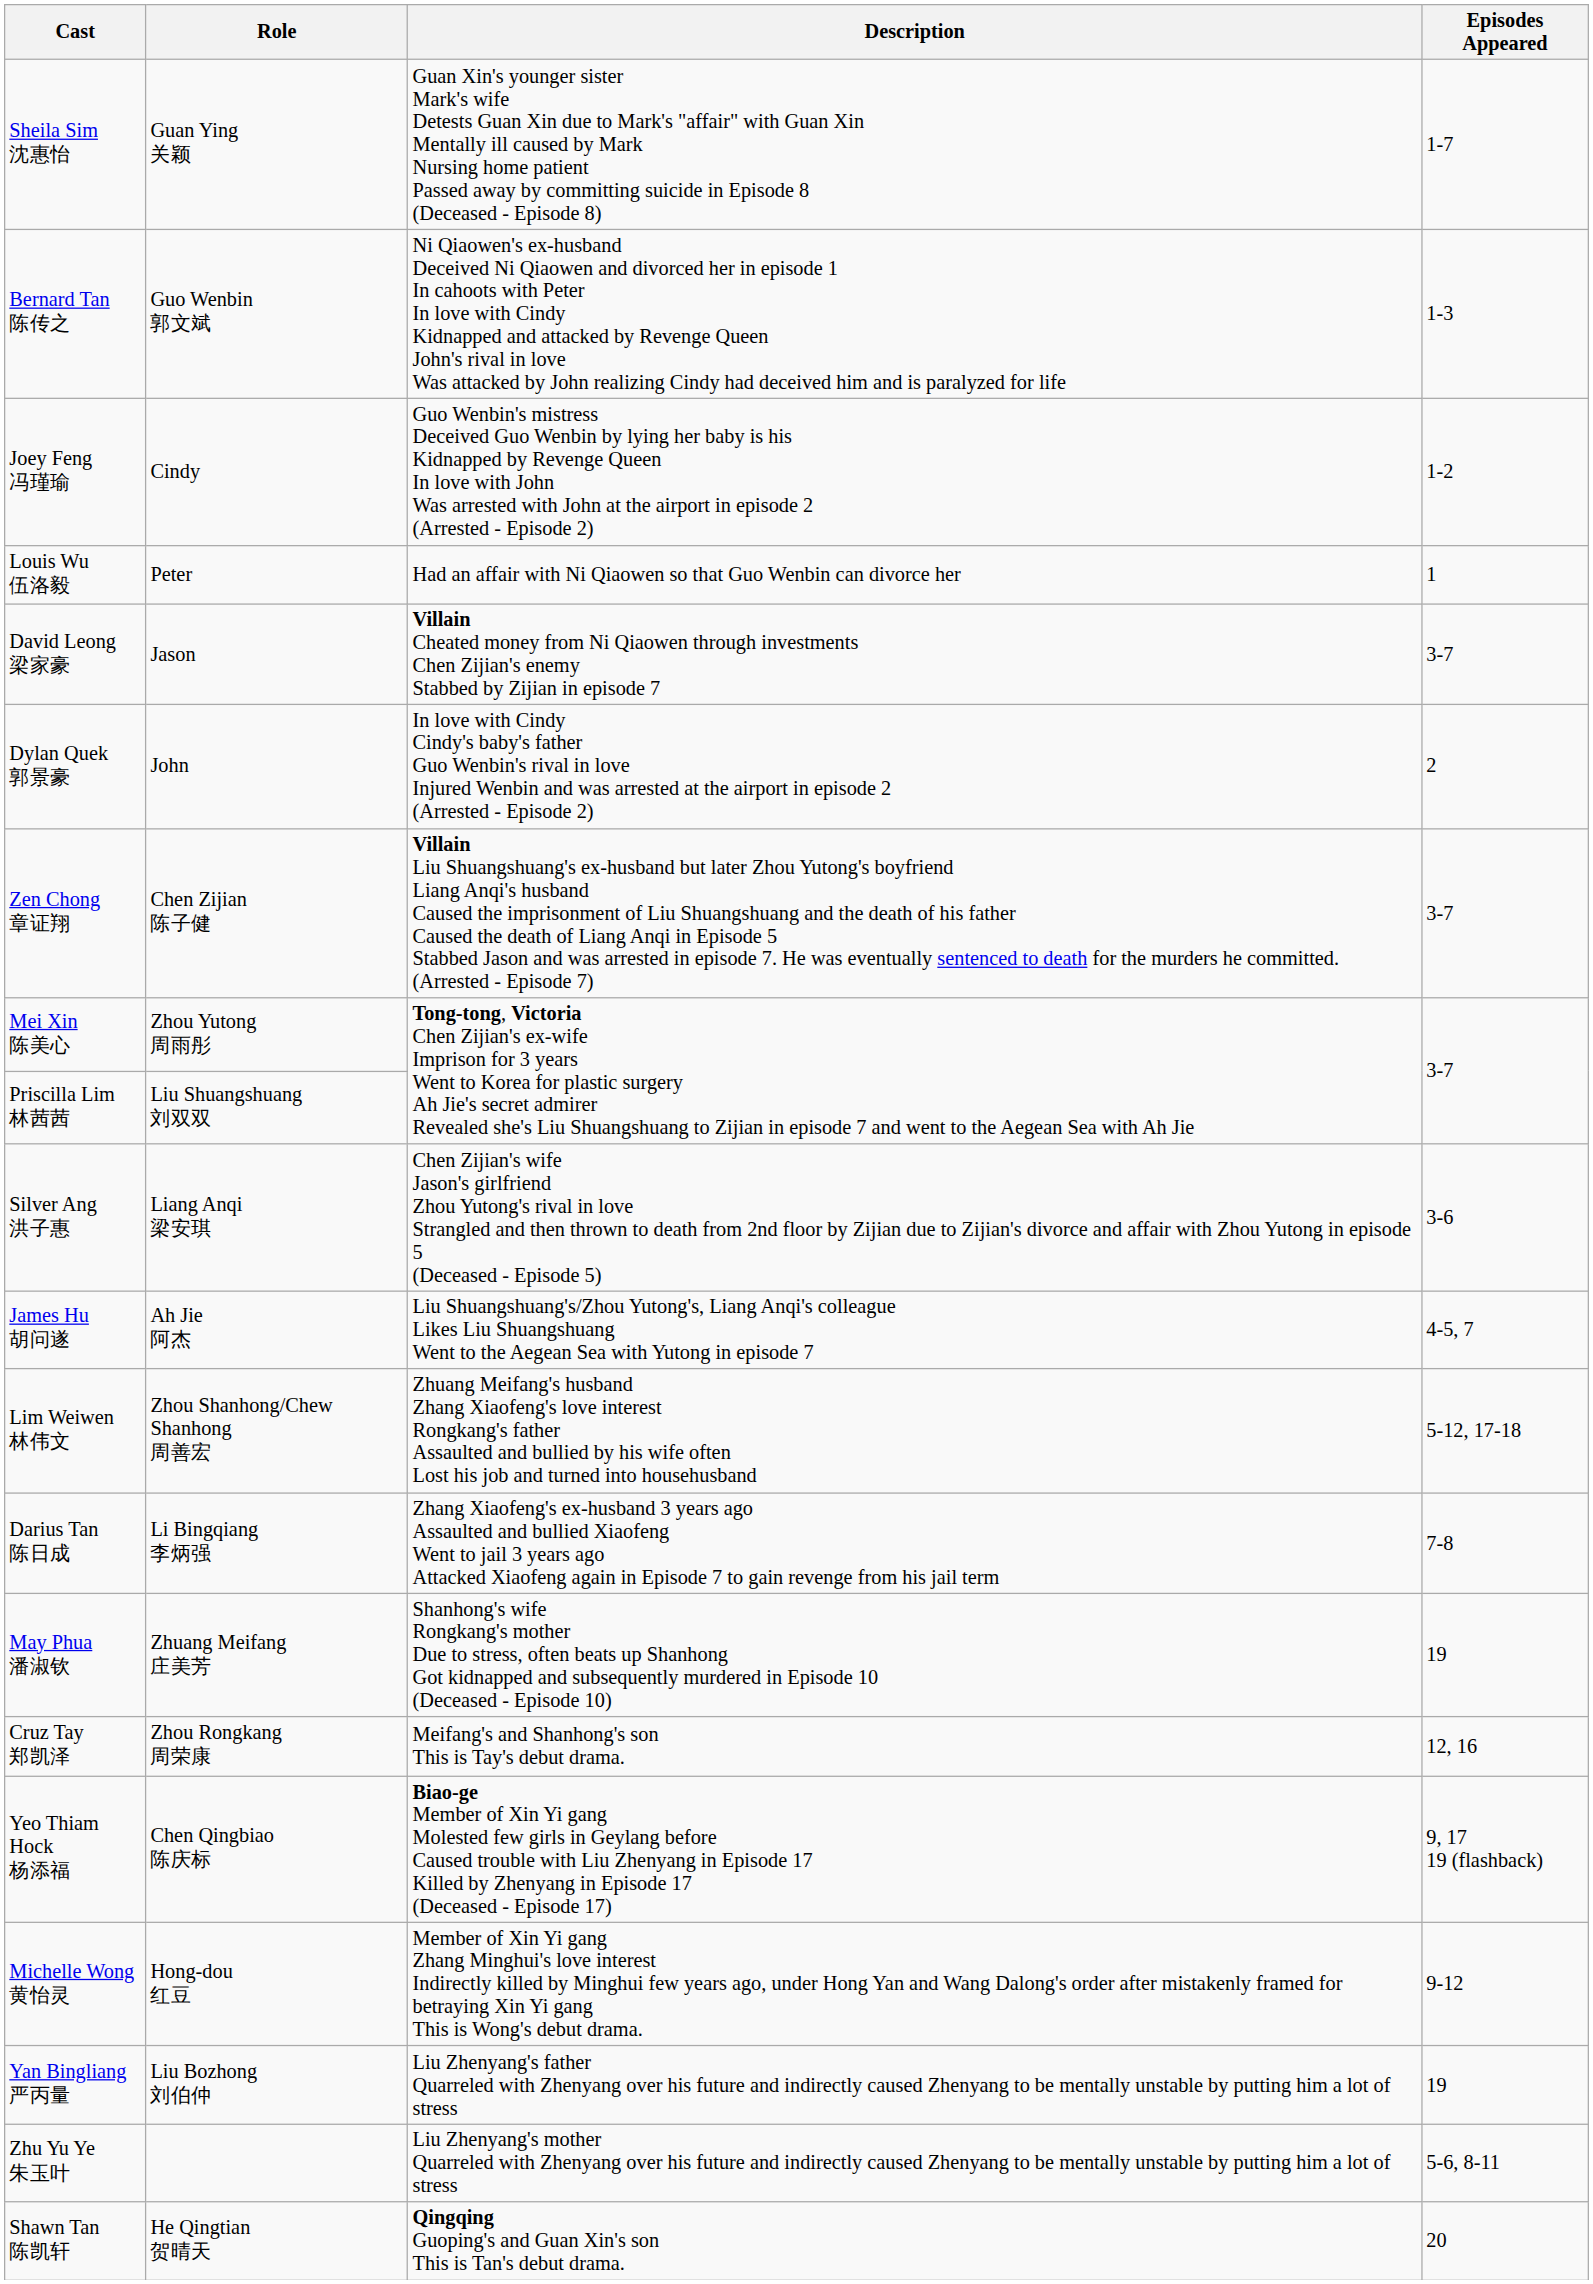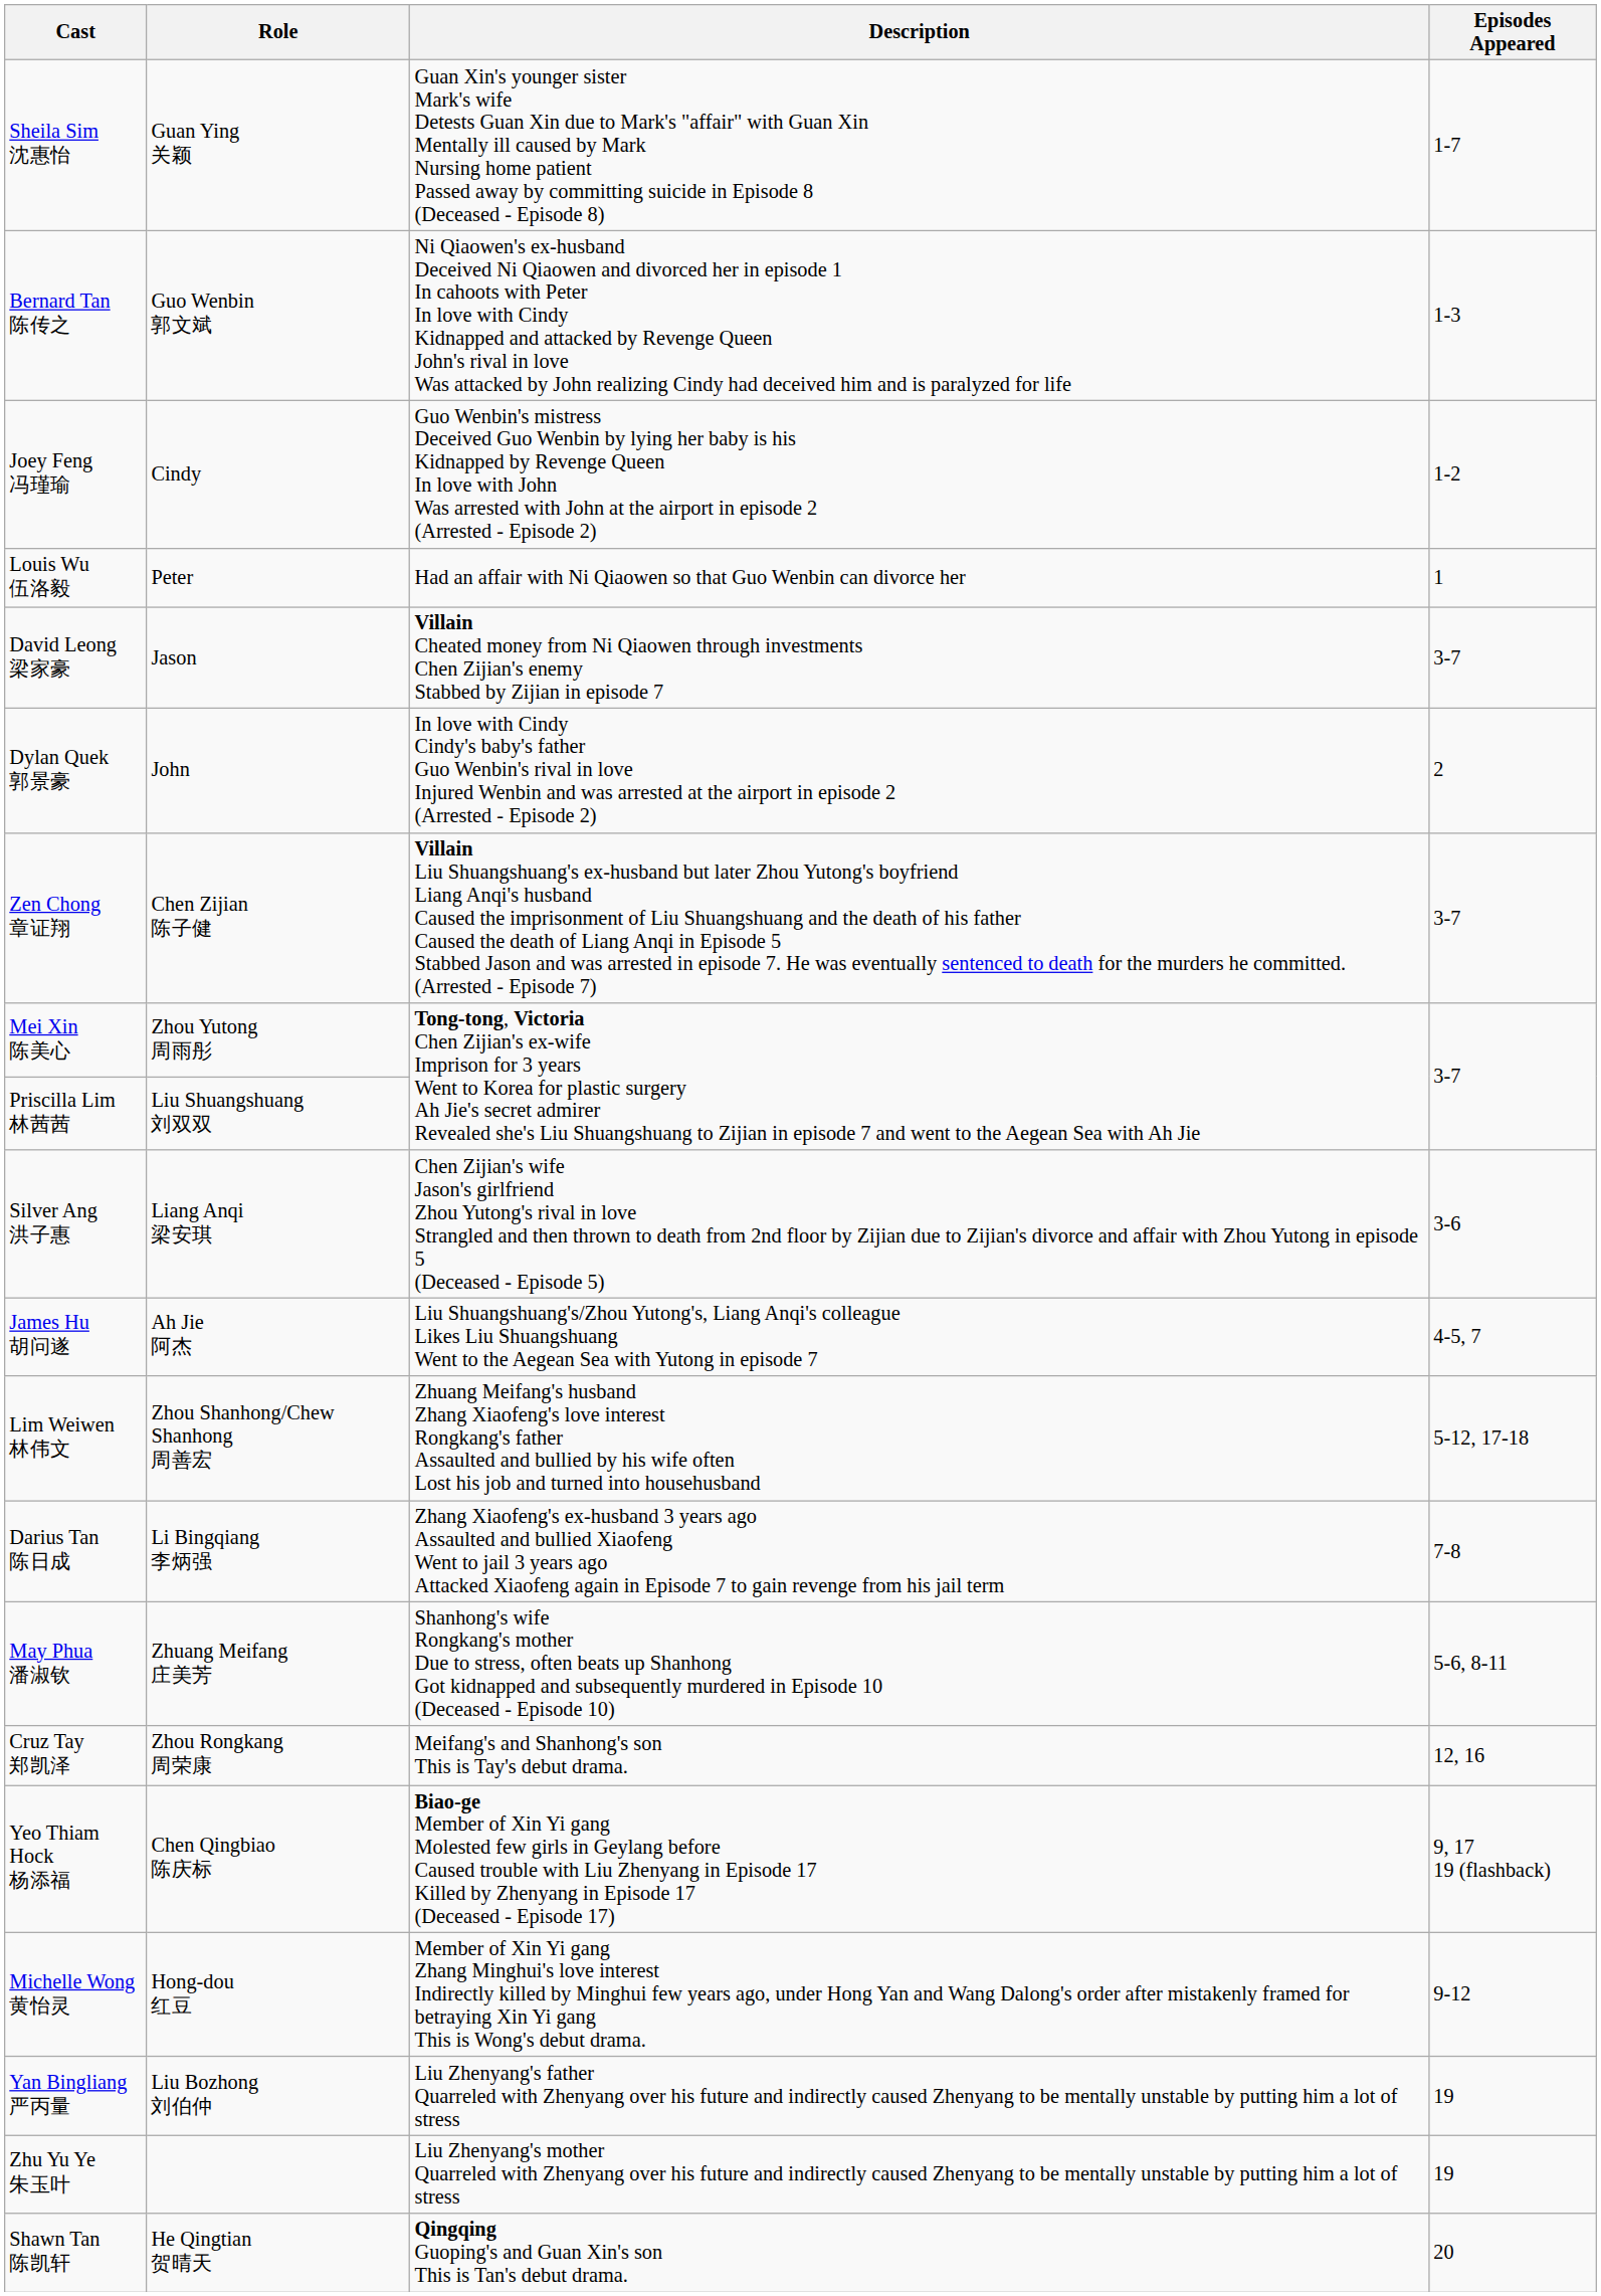 <table class="wikitable">
 <tr>
 <th>Cast</th>
 <th>Role</th>
 <th>Description</th>
 <th>Episodes Appeared</th>
 </tr>
 <tr>
 <td><a href='#'>Sheila Sim</a> <br> 沈惠怡</td>
 <td>Guan Ying <br> 关颖</td>
 <td>Guan Xin's younger sister <br> Mark's wife <br> Detests Guan Xin due to Mark's "affair" with Guan Xin <br> Mentally ill caused by Mark <br> Nursing home patient <br> Passed away by committing suicide in Episode 8 <br>(Deceased - Episode 8)</td>
 <td>1-7</td>
 </tr>
 <tr>
 <td><a href='#'>Bernard Tan</a> <br> 陈传之</td>
 <td>Guo Wenbin <br> 郭文斌</td>
 <td>Ni Qiaowen's ex-husband <br> Deceived Ni Qiaowen and divorced her in episode 1 <br> In cahoots with Peter <br> In love with Cindy <br> Kidnapped and attacked by Revenge Queen <br> John's rival in love <br> Was attacked by John realizing Cindy had deceived him and is paralyzed for life</td>
 <td>1-3</td>
 </tr>
 <tr>
 <td>Joey Feng <br> 冯瑾瑜</td>
 <td>Cindy</td>
 <td>Guo Wenbin's mistress <br> Deceived Guo Wenbin by lying her baby is his <br> Kidnapped by Revenge Queen <br> In love with John <br> Was arrested with John at the airport in episode 2 <br> (Arrested - Episode 2)</td>
 <td>1-2</td>
 </tr>
 <tr>
 <td>Louis Wu <br> 伍洛毅</td>
 <td>Peter</td>
 <td>Had an affair with Ni Qiaowen so that Guo Wenbin can divorce her</td>
 <td>1</td>
 </tr>
 <tr>
 <td>David Leong <br> 梁家豪</td>
 <td>Jason</td>
 <td><strong>Villain</strong> <br> Cheated money from Ni Qiaowen through investments <br> Chen Zijian's enemy <br> Stabbed by Zijian in episode 7</td>
 <td>3-7</td>
 </tr>
 <tr>
 <td>Dylan Quek <br> 郭景豪</td>
 <td>John</td>
 <td>In love with Cindy <br> Cindy's baby's father <br> Guo Wenbin's rival in love <br> Injured Wenbin and was arrested at the airport in episode 2 <br> (Arrested - Episode 2)</td>
 <td>2</td>
 </tr>
 <tr>
 <td><a href='#'>Zen Chong</a> <br> 章证翔</td>
 <td>Chen Zijian <br> 陈子健</td>
 <td><strong>Villain</strong> <br> Liu Shuangshuang's ex-husband but later Zhou Yutong's boyfriend <br> Liang Anqi's husband <br> Caused the imprisonment of Liu Shuangshuang and the death of his father <br> Caused the death of Liang Anqi in Episode 5 <br> Stabbed Jason and was arrested in episode 7. He was eventually <a href='#'>sentenced to death</a> for the murders he committed.<br> (Arrested - Episode 7)</td>
 <td>3-7</td>
 </tr>
 <tr>
 <td><a href='#'>Mei Xin</a> <br> 陈美心</td>
 <td>Zhou Yutong <br> 周雨彤</td>
 <td rowspan='2'><strong>Tong-tong</strong>, <strong>Victoria</strong> <br> Chen Zijian's ex-wife <br> Imprison for 3 years <br> Went to Korea for plastic surgery <br> Ah Jie's secret admirer <br> Revealed she's Liu Shuangshuang to Zijian in episode 7 and went to the Aegean Sea with Ah Jie</td>
 <td rowspan="2">3-7</td>
 </tr>
 <tr>
 <td>Priscilla Lim <br> 林茜茜</td>
 <td>Liu Shuangshuang <br> 刘双双</td>
 </tr>
 <tr>
 <td>Silver Ang <br> 洪子惠</td>
 <td>Liang Anqi <br> 梁安琪</td>
 <td>Chen Zijian's wife <br> Jason's girlfriend <br> Zhou Yutong's rival in love <br> Strangled and then thrown to death from 2nd floor by Zijian due to Zijian's divorce and affair with Zhou Yutong in episode 5 <br> (Deceased - Episode 5)</td>
 <td>3-6</td>
 </tr>
 <tr>
 <td><a href='#'>James Hu</a> <br> 胡问遂</td>
 <td>Ah Jie <br> 阿杰</td>
 <td>Liu Shuangshuang's/Zhou Yutong's, Liang Anqi's colleague <br> Likes Liu Shuangshuang <br> Went to the Aegean Sea with Yutong in episode 7</td>
 <td>4-5, 7</td>
 </tr>
 <tr>
 <td>Lim Weiwen <br> 林伟文</td>
 <td>Zhou Shanhong/Chew Shanhong <br> 周善宏</td>
 <td>Zhuang Meifang's husband <br> Zhang Xiaofeng's love interest <br> Rongkang's father <br> Assaulted and bullied by his wife often <br> Lost his job and turned into househusband</td>
 <td>5-12, 17-18</td>
 </tr>
 <tr>
 <td>Darius Tan <br> 陈日成</td>
 <td>Li Bingqiang <br> 李炳强</td>
 <td>Zhang Xiaofeng's ex-husband 3 years ago <br> Assaulted and bullied Xiaofeng <br> Went to jail 3 years ago <br> Attacked Xiaofeng again in Episode 7 to gain revenge from his jail term</td>
 <td>7-8</td>
 </tr>
 <tr>
 <td><a href='#'>May Phua</a> <br> 潘淑钦</td>
 <td>Zhuang Meifang <br> 庄美芳</td>
 <td>Shanhong's wife <br> Rongkang's mother <br> Due to stress, often beats up Shanhong <br> Got kidnapped and subsequently murdered in Episode 10 <br> (Deceased - Episode 10)</td>
-<td>19</td>
+<td>5-6, 8-11</td>
 </tr>
 <tr>
 <td>Cruz Tay <br> 郑凯泽</td>
 <td>Zhou Rongkang <br> 周荣康</td>
 <td>Meifang's and Shanhong's son <br> This is Tay's debut drama.</td>
 <td>12, 16</td>
 </tr>
 <tr>
 <td>Yeo Thiam Hock <br> 杨添福</td>
 <td>Chen Qingbiao <br> 陈庆标</td>
 <td><strong>Biao-ge</strong> <br> Member of Xin Yi gang <br> Molested few girls in Geylang before <br> Caused trouble with Liu Zhenyang in Episode 17 <br> Killed by Zhenyang in Episode 17 <br> (Deceased - Episode 17)</td>
 <td>9, 17   <br> 19 (flashback)</td>
 </tr>
 <tr>
 <td><a href='#'>Michelle Wong</a> <br> 黄怡灵</td>
 <td>Hong-dou <br> 红豆</td>
 <td>Member of Xin Yi gang <br> Zhang Minghui's love interest <br> Indirectly killed by Minghui few years ago, under Hong Yan and Wang Dalong's order after mistakenly framed for betraying Xin Yi gang <br> This is Wong's debut drama.</td>
 <td>9-12</td>
 </tr>
 <tr>
 <td><a href='#'>Yan Bingliang</a> <br> 严丙量</td>
 <td>Liu Bozhong <br> 刘伯仲</td>
 <td>Liu Zhenyang's father <br> Quarreled with Zhenyang over his future and indirectly caused Zhenyang to be mentally unstable by putting him a lot of stress</td>
 <td>19</td>
 </tr>
 <tr>
 <td>Zhu Yu Ye <br> 朱玉叶</td>
 <td></td>
 <td>Liu Zhenyang's mother <br> Quarreled with Zhenyang over his future and indirectly caused Zhenyang to be mentally unstable by putting him a lot of stress</td>
-<td>5-6, 8-11</td>
+<td>19</td>
 </tr>
 <tr>
 <td>Shawn Tan <br> 陈凯轩</td>
 <td>He Qingtian <br> 贺晴天</td>
 <td><strong>Qingqing</strong> <br> Guoping's and Guan Xin's son <br> This is Tan's debut drama.</td>
 <td>20</td>
 </tr>
 <tr>
 </tr>
 </table>
